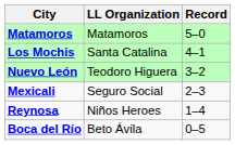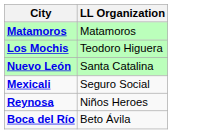 <table class="wikitable">
 <tr>
 <th>City</th>
 <th>LL Organization</th>
-<th>Record</th>
 </tr>
 <tr style="background:#bfb;">
 <td> <strong><a href='#'>Matamoros</a></strong></td>
 <td>Matamoros</td>
-<td>5–0</td>
 </tr>
 <tr style="background:#bfb;">
 <td> <strong><a href='#'>Los Mochis</a></strong></td>
-<td>Santa Catalina</td>
-<td>4–1</td>
+<td>Teodoro Higuera</td>
 </tr>
 <tr style="background:#bfb;">
 <td> <strong><a href='#'>Nuevo León</a></strong></td>
-<td>Teodoro Higuera</td>
-<td>3–2</td>
+<td>Santa Catalina</td>
 </tr>
 <tr>
 <td> <strong><a href='#'>Mexicali</a></strong></td>
 <td>Seguro Social</td>
-<td>2–3</td>
 </tr>
 <tr>
 <td> <strong><a href='#'>Reynosa</a></strong></td>
 <td>Niños Heroes</td>
-<td>1–4</td>
 </tr>
 <tr>
 <td> <strong><a href='#'>Boca del Río</a></strong></td>
 <td>Beto Ávila</td>
-<td>0–5</td>
 </tr>
 </table>
